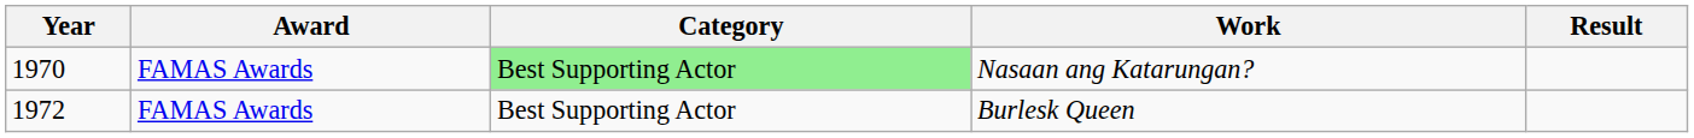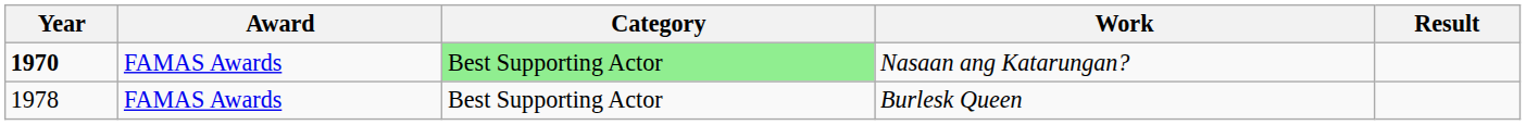 <table class="wikitable" style="width:80%">
 <tr>
 <th>Year</th>
 <th>Award</th>
 <th>Category</th>
 <th>Work</th>
 <th>Result</th>
 </tr>
 <tr>
-<td>1970</td>
+<td><strong>1970</strong></td>
 <td><a href='#'>FAMAS Awards</a></td>
 <td style="background: lightgreen;">Best Supporting Actor</td>
 <td><em>Nasaan ang Katarungan?</em></td>
 <td></td>
 </tr>
 <tr>
-<td>1972</td>
+<td>1978</td>
 <td><a href='#'>FAMAS Awards</a></td>
 <td>Best Supporting Actor</td>
 <td><em>Burlesk Queen</em></td>
 <td></td>
 </tr>
 </table>
